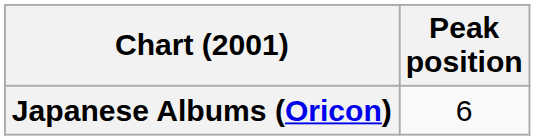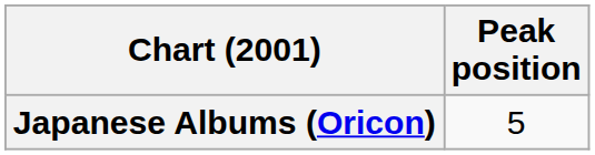 <table class="wikitable plainrowheaders sortable" style="text-align:center;">
 <tr>
 <th>Chart (2001)</th>
 <th>Peak<br>position</th>
 </tr>
 <tr>
 <th scope="row">Japanese Albums (<a href='#'>Oricon</a>)</th>
-<td align="center">6</td>
+<td align="center">5</td>
 </tr>
 </table>
